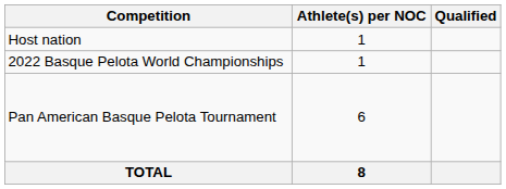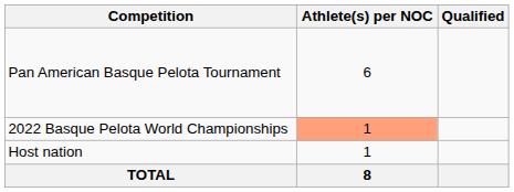 <table class = "wikitable" width=550>
 <tr>
 <th>Competition</th>
 <th>Athlete(s) per NOC</th>
 <th>Qualified</th>
 </tr>
 <tr>
+<td>Pan American Basque Pelota Tournament</td>
+<td align="center">6</td>
+<td><br><br><br><br><br></td>
+</tr>
+<tr>
+<td>2022 Basque Pelota World Championships</td>
+<td align="center" style="background: lightsalmon;">1</td>
+<td></td>
+</tr>
+<tr>
 <td>Host nation</td>
 <td align="center">1</td>
 <td></td>
-</tr>
-<tr>
-<td>2022 Basque Pelota World Championships</td>
-<td align="center">1</td>
-<td></td>
-</tr>
-<tr>
-<td>Pan American Basque Pelota Tournament</td>
-<td align="center">6</td>
-<td><br><br><br><br><br></td>
 </tr>
 <tr>
 <th>TOTAL</th>
 <th>8</th>
 <th></th>
 </tr>
 </table>
